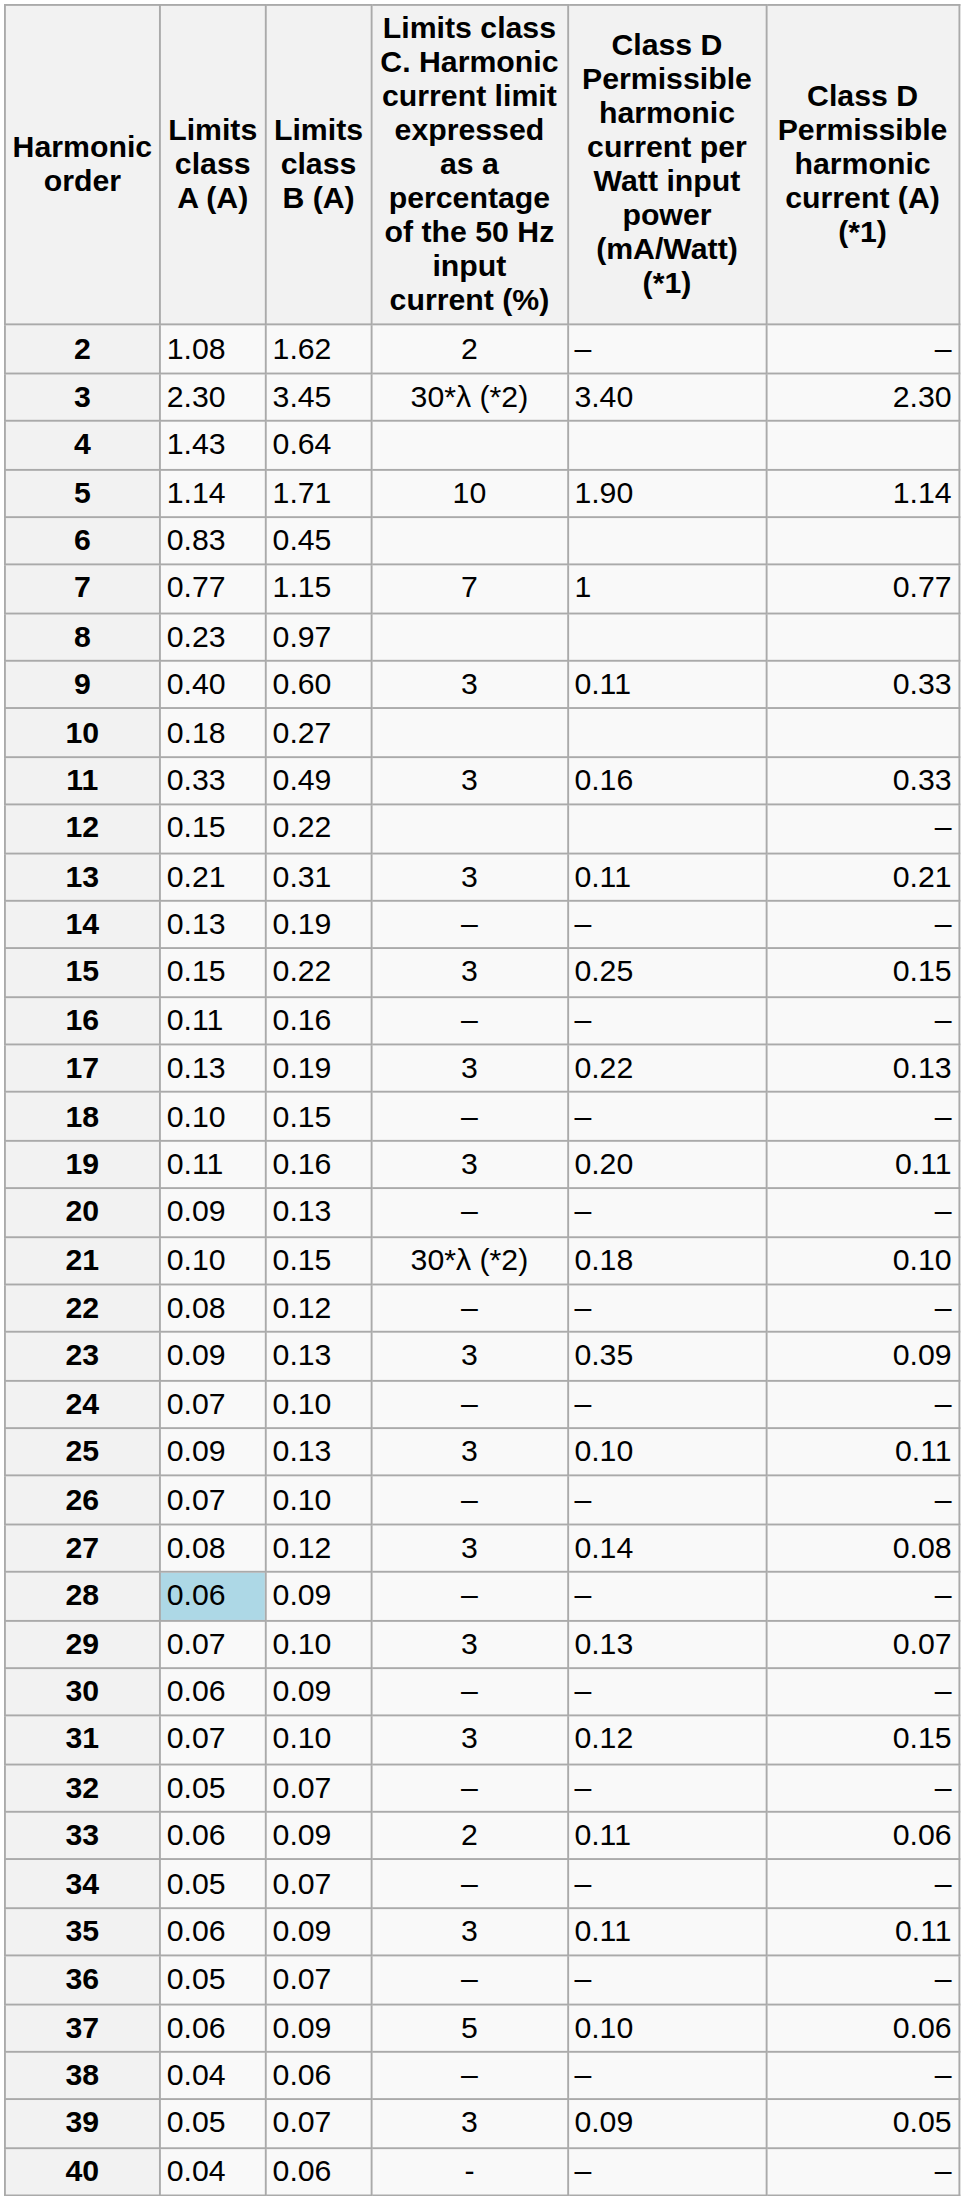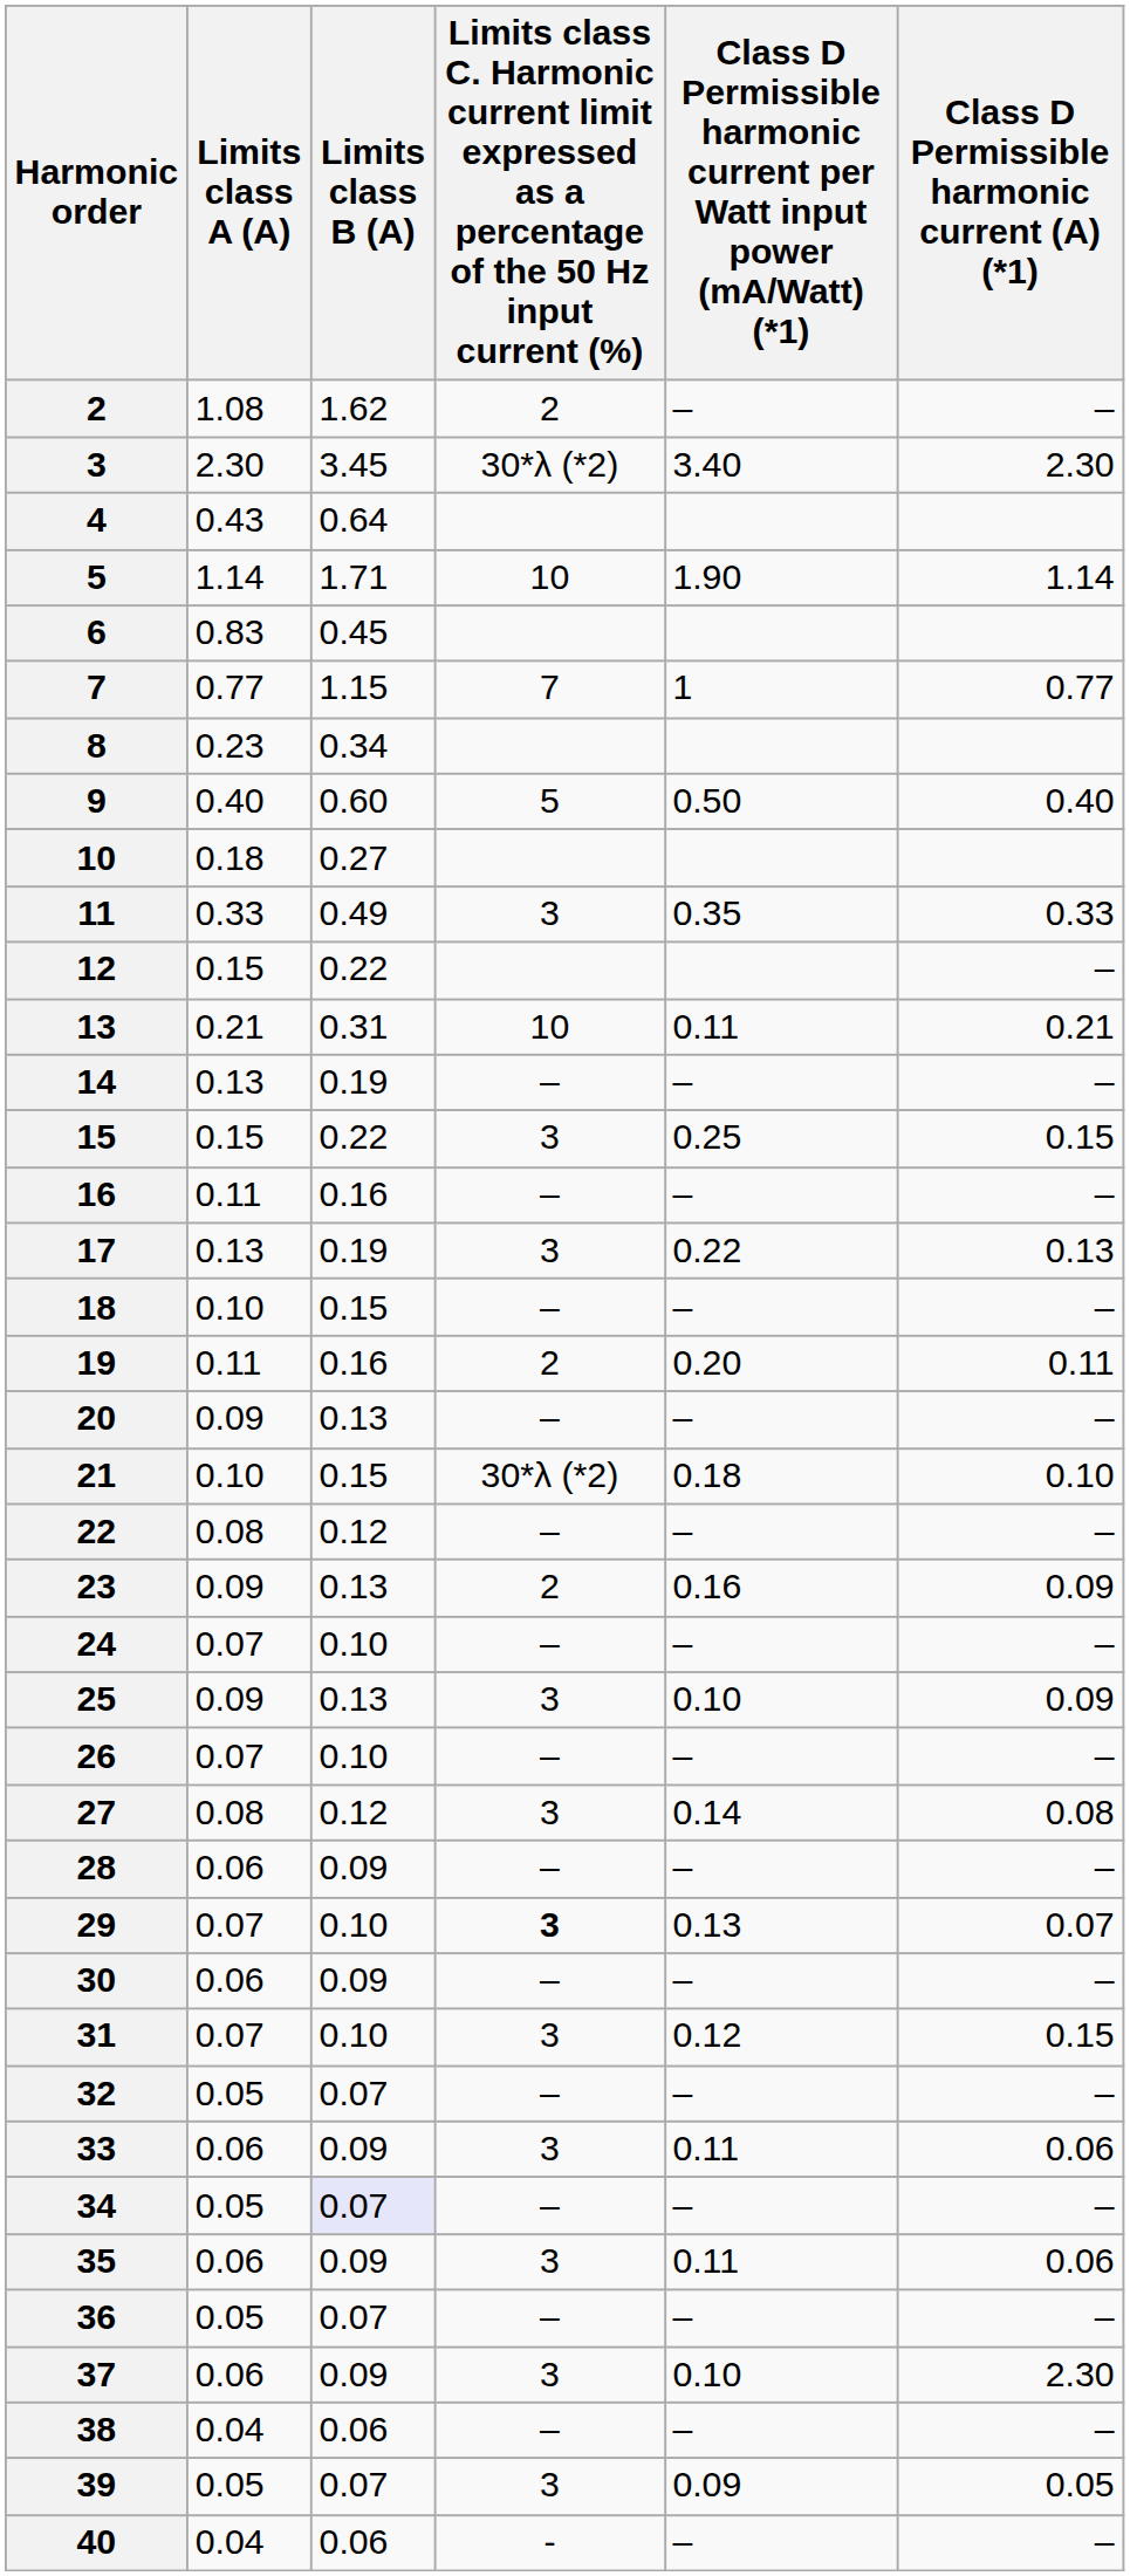 <table class="wikitable" width = "40%">
 <tr>
 <th>Harmonic order</th>
 <th>Limits class A (A)</th>
 <th>Limits class B (A)</th>
 <th style= "text-align:center">Limits class C. Harmonic current limit expressed as a percentage of the 50 Hz input current (%)</th>
 <th>Class D Permissible harmonic current per Watt input power (mA/Watt) (*1)</th>
 <th style= "text-align:center">Class D Permissible harmonic current (A) (*1)</th>
 </tr>
 <tr>
 <th>2</th>
 <td>1.08</td>
 <td>1.62</td>
 <td style= "text-align:center">2</td>
 <td>–</td>
 <td style= "text-align:right">–</td>
 </tr>
 <tr>
 <th>3</th>
 <td>2.30</td>
 <td>3.45</td>
 <td style= "text-align:center">30*λ (*2)</td>
 <td>3.40</td>
 <td style= "text-align:right">2.30</td>
 </tr>
 <tr>
 <th>4</th>
-<td>1.43</td>
+<td>0.43</td>
 <td>0.64</td>
 <td></td>
 <td></td>
 <td></td>
 </tr>
 <tr>
 <th>5</th>
 <td>1.14</td>
 <td>1.71</td>
 <td style= "text-align:center">10</td>
 <td>1.90</td>
 <td style= "text-align:right">1.14</td>
 </tr>
 <tr>
 <th>6</th>
 <td>0.83</td>
 <td>0.45</td>
 <td></td>
 <td></td>
 <td></td>
 </tr>
 <tr>
 <th>7</th>
 <td>0.77</td>
 <td>1.15</td>
 <td style= "text-align:center">7</td>
 <td>1</td>
 <td style= "text-align:right">0.77</td>
 </tr>
 <tr>
 <th>8</th>
 <td>0.23</td>
-<td>0.97</td>
+<td>0.34</td>
 <td></td>
 <td></td>
 <td></td>
 </tr>
 <tr>
 <th>9</th>
 <td>0.40</td>
 <td>0.60</td>
-<td style= "text-align:center">3</td>
-<td>0.11</td>
-<td style= "text-align:right">0.33</td>
+<td style= "text-align:center">5</td>
+<td>0.50</td>
+<td style= "text-align:right">0.40</td>
 </tr>
 <tr>
 <th>10</th>
 <td>0.18</td>
 <td>0.27</td>
 <td></td>
 <td></td>
 <td></td>
 </tr>
 <tr>
 <th>11</th>
 <td>0.33</td>
 <td>0.49</td>
 <td style= "text-align:center">3</td>
-<td>0.16</td>
+<td>0.35</td>
 <td style= "text-align:right">0.33</td>
 </tr>
 <tr>
 <th>12</th>
 <td>0.15</td>
 <td>0.22</td>
 <td></td>
 <td></td>
 <td style= "text-align:right">–</td>
 </tr>
 <tr>
 <th>13</th>
 <td>0.21</td>
 <td>0.31</td>
-<td style= "text-align:center">3</td>
+<td style= "text-align:center">10</td>
 <td>0.11</td>
 <td style= "text-align:right">0.21</td>
 </tr>
 <tr>
 <th>14</th>
 <td>0.13</td>
 <td>0.19</td>
 <td style= "text-align:center">–</td>
 <td>–</td>
 <td style= "text-align:right">–</td>
 </tr>
 <tr>
 <th>15</th>
 <td>0.15</td>
 <td>0.22</td>
 <td style= "text-align:center">3</td>
 <td>0.25</td>
 <td style= "text-align:right">0.15</td>
 </tr>
 <tr>
 <th>16</th>
 <td>0.11</td>
 <td>0.16</td>
 <td style= "text-align:center">–</td>
 <td>–</td>
 <td style= "text-align:right">–</td>
 </tr>
 <tr>
 <th>17</th>
 <td>0.13</td>
 <td>0.19</td>
 <td style= "text-align:center">3</td>
 <td>0.22</td>
 <td style= "text-align:right">0.13</td>
 </tr>
 <tr>
 <th>18</th>
 <td>0.10</td>
 <td>0.15</td>
 <td style= "text-align:center">–</td>
 <td>–</td>
 <td style= "text-align:right">–</td>
 </tr>
 <tr>
 <th>19</th>
 <td>0.11</td>
 <td>0.16</td>
-<td style= "text-align:center">3</td>
+<td style= "text-align:center">2</td>
 <td>0.20</td>
 <td style= "text-align:right">0.11</td>
 </tr>
 <tr>
 <th>20</th>
 <td>0.09</td>
 <td>0.13</td>
 <td style= "text-align:center">–</td>
 <td>–</td>
 <td style= "text-align:right">–</td>
 </tr>
 <tr>
 <th>21</th>
 <td>0.10</td>
 <td>0.15</td>
 <td style= "text-align:center">30*λ (*2)</td>
 <td>0.18</td>
 <td style= "text-align:right">0.10</td>
 </tr>
 <tr>
 <th>22</th>
 <td>0.08</td>
 <td>0.12</td>
 <td style= "text-align:center">–</td>
 <td>–</td>
 <td style= "text-align:right">–</td>
 </tr>
 <tr>
 <th>23</th>
 <td>0.09</td>
 <td>0.13</td>
-<td style= "text-align:center">3</td>
-<td>0.35</td>
+<td style= "text-align:center">2</td>
+<td>0.16</td>
 <td style= "text-align:right">0.09</td>
 </tr>
 <tr>
 <th>24</th>
 <td>0.07</td>
 <td>0.10</td>
 <td style= "text-align:center">–</td>
 <td>–</td>
 <td style= "text-align:right">–</td>
 </tr>
 <tr>
 <th>25</th>
 <td>0.09</td>
 <td>0.13</td>
 <td style= "text-align:center">3</td>
 <td>0.10</td>
-<td style= "text-align:right">0.11</td>
+<td style= "text-align:right">0.09</td>
 </tr>
 <tr>
 <th>26</th>
 <td>0.07</td>
 <td>0.10</td>
 <td style= "text-align:center">–</td>
 <td>–</td>
 <td style= "text-align:right">–</td>
 </tr>
 <tr>
 <th>27</th>
 <td>0.08</td>
 <td>0.12</td>
 <td style= "text-align:center">3</td>
 <td>0.14</td>
 <td style= "text-align:right">0.08</td>
 </tr>
 <tr>
 <th>28</th>
-<td style="background: lightblue;">0.06</td>
+<td>0.06</td>
 <td>0.09</td>
 <td style= "text-align:center">–</td>
 <td>–</td>
 <td style= "text-align:right">–</td>
 </tr>
 <tr>
 <th>29</th>
 <td>0.07</td>
 <td>0.10</td>
-<td style= "text-align:center">3</td>
+<td style= "text-align:center"><strong>3</strong></td>
 <td>0.13</td>
 <td style= "text-align:right">0.07</td>
 </tr>
 <tr>
 <th>30</th>
 <td>0.06</td>
 <td>0.09</td>
 <td style= "text-align:center">–</td>
 <td>–</td>
 <td style= "text-align:right">–</td>
 </tr>
 <tr>
 <th>31</th>
 <td>0.07</td>
 <td>0.10</td>
 <td style= "text-align:center">3</td>
 <td>0.12</td>
 <td style= "text-align:right">0.15</td>
 </tr>
 <tr>
 <th>32</th>
 <td>0.05</td>
 <td>0.07</td>
 <td style= "text-align:center">–</td>
 <td>–</td>
 <td style= "text-align:right">–</td>
 </tr>
 <tr>
 <th>33</th>
 <td>0.06</td>
 <td>0.09</td>
-<td style= "text-align:center">2</td>
+<td style= "text-align:center">3</td>
 <td>0.11</td>
 <td style= "text-align:right">0.06</td>
 </tr>
 <tr>
 <th>34</th>
 <td>0.05</td>
-<td>0.07</td>
+<td style="background: lavender;">0.07</td>
 <td style= "text-align:center">–</td>
 <td>–</td>
 <td style= "text-align:right">–</td>
 </tr>
 <tr>
 <th>35</th>
 <td>0.06</td>
 <td>0.09</td>
 <td style= "text-align:center">3</td>
 <td>0.11</td>
-<td style= "text-align:right">0.11</td>
+<td style= "text-align:right">0.06</td>
 </tr>
 <tr>
 <th>36</th>
 <td>0.05</td>
 <td>0.07</td>
 <td style= "text-align:center">–</td>
 <td>–</td>
 <td style= "text-align:right">–</td>
 </tr>
 <tr>
 <th>37</th>
 <td>0.06</td>
 <td>0.09</td>
-<td style= "text-align:center">5</td>
+<td style= "text-align:center">3</td>
 <td>0.10</td>
-<td style= "text-align:right">0.06</td>
+<td style= "text-align:right">2.30</td>
 </tr>
 <tr>
 <th>38</th>
 <td>0.04</td>
 <td>0.06</td>
 <td style= "text-align:center">–</td>
 <td>–</td>
 <td style= "text-align:right">–</td>
 </tr>
 <tr>
 <th>39</th>
 <td>0.05</td>
 <td>0.07</td>
 <td style= "text-align:center">3</td>
 <td>0.09</td>
 <td style= "text-align:right">0.05</td>
 </tr>
 <tr>
 <th>40</th>
 <td>0.04</td>
 <td>0.06</td>
 <td style= "text-align:center">-</td>
 <td>–</td>
 <td style= "text-align:right">–</td>
 </tr>
 </table>
